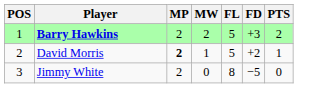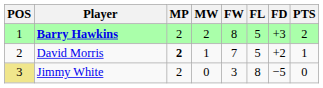 <table class="wikitable" style="text-align: center;">
 <tr>
 <th width=20>POS</th>
 <th width=165>Player</th>
 <th width=20>MP</th>
 <th width=20>MW</th>
+<th width=20>FW</th>
 <th width=20>FL</th>
 <th width=20>FD</th>
 <th width=20>PTS</th>
 </tr>
 <tr style="background:#aaffaa;">
 <td>1</td>
 <td style="text-align:left;"> <strong><a href='#'>Barry Hawkins</a></strong></td>
 <td>2</td>
 <td>2</td>
+<td>8</td>
 <td>5</td>
 <td>+3</td>
 <td>2</td>
 </tr>
 <tr>
 <td>2</td>
 <td style="text-align:left;"> <a href='#'>David Morris</a></td>
 <td><strong>2</strong></td>
 <td>1</td>
+<td>7</td>
 <td>5</td>
 <td>+2</td>
 <td>1</td>
 </tr>
 <tr>
-<td>3</td>
+<td style="background: khaki;">3</td>
 <td style="text-align:left;"> <a href='#'>Jimmy White</a></td>
 <td>2</td>
 <td>0</td>
+<td>3</td>
 <td>8</td>
 <td>−5</td>
 <td>0</td>
 </tr>
 </table>
